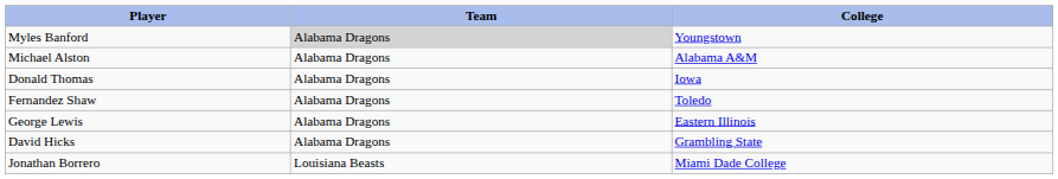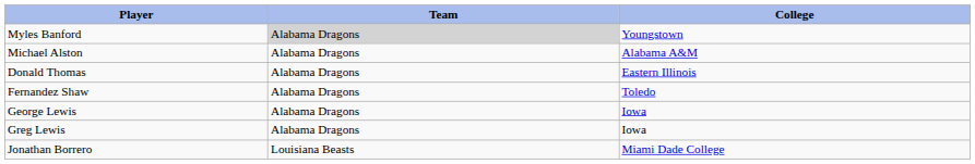 <table class="wikitable sortable sortable" style="width:100%;">
 <tr>
 <th style="background:#a8bdec; width:15%;">Player</th>
 <th style="width:20%; background:#a8bdec;">Team</th>
 <th style="width:20%; background:#a8bdec;">College</th>
 </tr>
 <tr>
 <td>Myles Banford</td>
 <td style="background: lightgrey;">Alabama Dragons</td>
 <td><a href='#'>Youngstown</a></td>
 </tr>
 <tr>
 <td>Michael Alston</td>
 <td>Alabama Dragons</td>
 <td><a href='#'>Alabama A&M</a></td>
 </tr>
 <tr>
 <td>Donald Thomas</td>
 <td>Alabama Dragons</td>
-<td><a href='#'>Iowa</a></td>
+<td><a href='#'>Eastern Illinois</a></td>
 </tr>
 <tr>
 <td>Fernandez Shaw</td>
 <td>Alabama Dragons</td>
 <td><a href='#'>Toledo</a></td>
 </tr>
 <tr>
 <td>George Lewis</td>
 <td>Alabama Dragons</td>
-<td><a href='#'>Eastern Illinois</a></td>
+<td><a href='#'>Iowa</a></td>
 </tr>
 <tr>
-<td>David Hicks</td>
+<td>Greg Lewis</td>
 <td>Alabama Dragons</td>
-<td><a href='#'>Grambling State</a></td>
+<td>Iowa</td>
 </tr>
 <tr>
 <td>Jonathan Borrero</td>
 <td>Louisiana Beasts</td>
 <td><a href='#'>Miami Dade College</a></td>
 </tr>
 </table>
